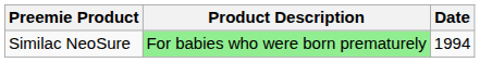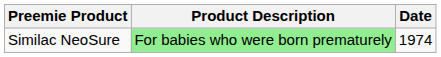 <table class="wikitable" border="1">
 <tr>
 <th>Preemie Product</th>
 <th>Product Description</th>
 <th>Date</th>
 </tr>
 <tr>
 <td>Similac NeoSure</td>
 <td style="background: lightgreen;">For babies who were born prematurely</td>
-<td>1994</td>
+<td>1974</td>
 </tr>
 </table>
